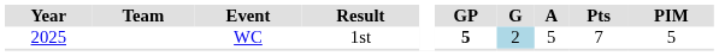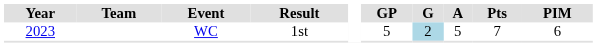 <table border="0" cellpadding="1" cellspacing="0" style="text-align:center; width:40em">
 <tr bgcolor="#e0e0e0">
 <th>Year</th>
 <th>Team</th>
 <th>Event</th>
 <th>Result</th>
 <th rowspan="97" bgcolor="#ffffff"> </th>
 <th>GP</th>
 <th>G</th>
 <th>A</th>
 <th>Pts</th>
 <th>PIM</th>
 </tr>
 <tr>
-<td><a href='#'>2025</a></td>
+<td><a href='#'>2023</a></td>
 <td></td>
 <td><a href='#'>WC</a> </td>
 <td>1st</td>
-<td><strong>5</strong></td>
+<td>5</td>
 <td style="background: lightblue;">2</td>
 <td>5</td>
 <td>7</td>
-<td>5</td>
+<td>6</td>
 </tr>
 <tr bgcolor="#e0e0e0">
 <th colspan=4></th>
 <th></th>
 <th></th>
 <th></th>
 <th></th>
 <th></th>
 </tr>
 </table>
